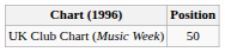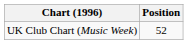 <table class="wikitable sortable">
 <tr>
 <th>Chart (1996)</th>
 <th>Position</th>
 </tr>
 <tr>
 <td>UK Club Chart (<em>Music Week</em>)</td>
-<td align="center">50</td>
+<td align="center">52</td>
 </tr>
 </table>
